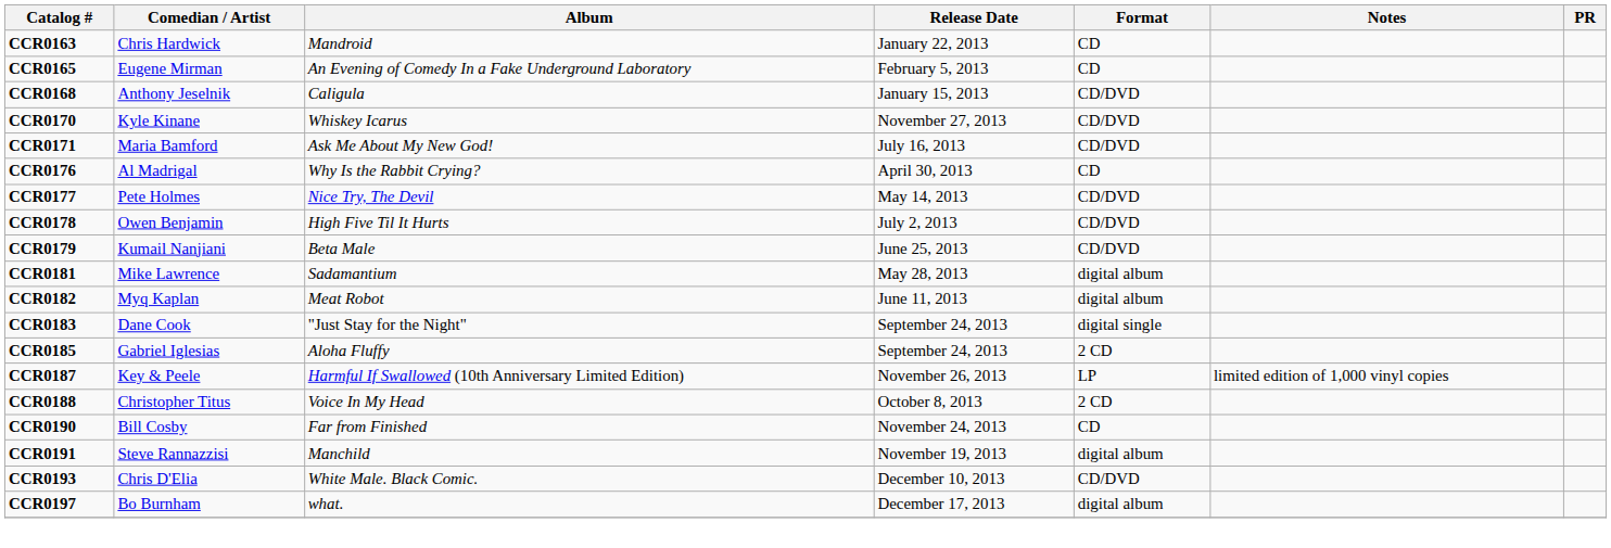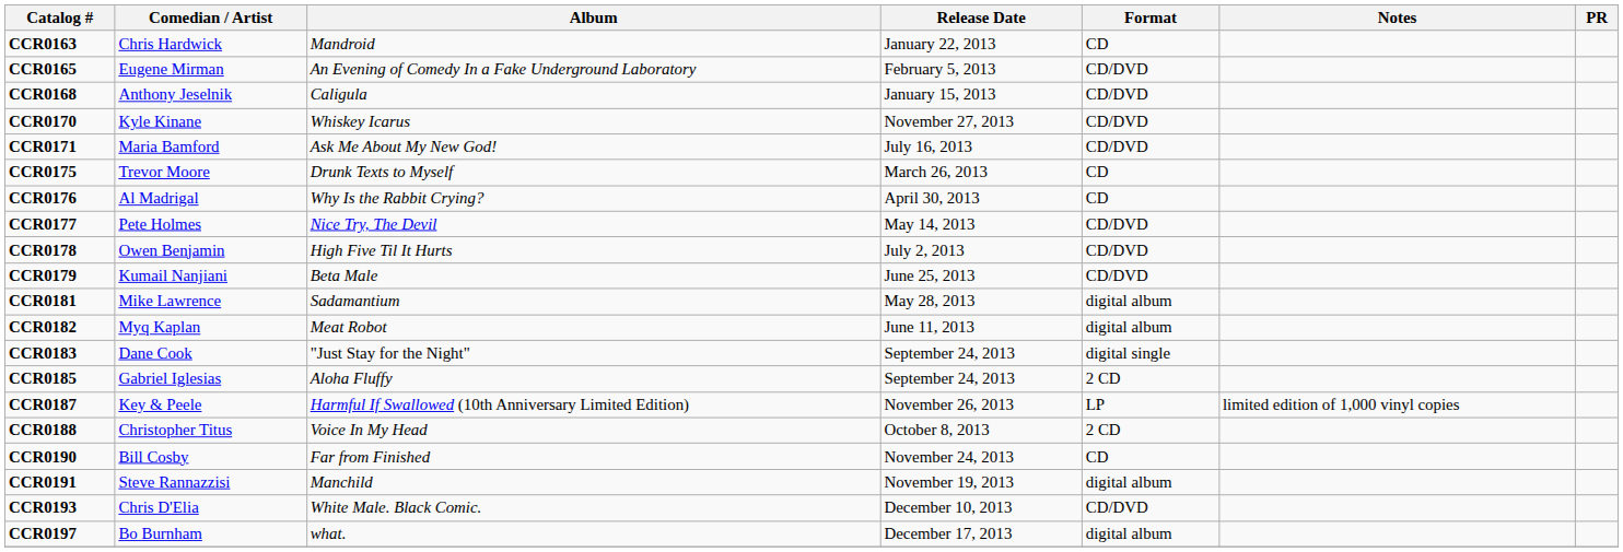 <table class="wikitable sortable" width="80%">
 <tr>
 <th scope="col" class="unsortable">Catalog #</th>
 <th scope="col" class="unsortable">Comedian / Artist</th>
 <th scope="col" class="unsortable">Album</th>
 <th scope="col" class="unsortable">Release Date</th>
 <th scope="col" class="unsortable">Format</th>
 <th scope="col" class="unsortable">Notes</th>
 <th scope="col" class="unsortable">PR</th>
 </tr>
 <tr --->
 <td><strong>CCR0163</strong></td>
 <td><a href='#'>Chris Hardwick</a></td>
 <td><em>Mandroid </em></td>
 <td>January 22, 2013</td>
 <td>CD</td>
 <td></td>
 <td></td>
 </tr>
 <tr --->
 <td><strong>CCR0165</strong></td>
 <td><a href='#'>Eugene Mirman</a></td>
 <td><em>An Evening of Comedy In a Fake Underground Laboratory</em></td>
 <td>February 5, 2013</td>
-<td>CD</td>
+<td>CD/DVD</td>
 <td></td>
 <td></td>
 </tr>
 <tr --->
 <td><strong>CCR0168</strong></td>
 <td><a href='#'>Anthony Jeselnik</a></td>
 <td><em>Caligula</em></td>
 <td>January 15, 2013</td>
 <td>CD/DVD</td>
 <td></td>
 <td></td>
 </tr>
 <tr --->
 <td><strong>CCR0170</strong></td>
 <td><a href='#'>Kyle Kinane</a></td>
 <td><em>Whiskey Icarus</em></td>
 <td>November 27, 2013</td>
 <td>CD/DVD</td>
 <td></td>
 <td></td>
 </tr>
 <tr --->
 <td><strong>CCR0171</strong></td>
 <td><a href='#'>Maria Bamford</a></td>
 <td><em>Ask Me About My New God!</em></td>
 <td>July 16, 2013</td>
 <td>CD/DVD</td>
+<td></td>
+<td></td>
+</tr>
+<tr --->
+<td><strong>CCR0175</strong></td>
+<td><a href='#'>Trevor Moore</a></td>
+<td><em>Drunk Texts to Myself</em></td>
+<td>March 26, 2013</td>
+<td>CD</td>
 <td></td>
 <td></td>
 </tr>
 <tr --->
 <td><strong>CCR0176</strong></td>
 <td><a href='#'>Al Madrigal</a></td>
 <td><em>Why Is the Rabbit Crying?</em></td>
 <td>April 30, 2013</td>
 <td>CD</td>
 <td></td>
 <td></td>
 </tr>
 <tr --->
 <td><strong>CCR0177</strong></td>
 <td><a href='#'>Pete Holmes</a></td>
 <td><em><a href='#'>Nice Try, The Devil</a></em></td>
 <td>May 14, 2013</td>
 <td>CD/DVD</td>
 <td></td>
 <td></td>
 </tr>
 <tr --->
 <td><strong>CCR0178</strong></td>
 <td><a href='#'>Owen Benjamin</a></td>
 <td><em>High Five Til It Hurts</em></td>
 <td>July 2, 2013</td>
 <td>CD/DVD</td>
 <td></td>
 <td></td>
 </tr>
 <tr --->
 <td><strong>CCR0179</strong></td>
 <td><a href='#'>Kumail Nanjiani</a></td>
 <td><em>Beta Male</em></td>
 <td>June 25, 2013</td>
 <td>CD/DVD</td>
 <td></td>
 <td></td>
 </tr>
 <tr --->
 <td><strong>CCR0181</strong></td>
 <td><a href='#'>Mike Lawrence</a></td>
 <td><em>Sadamantium</em></td>
 <td>May 28, 2013</td>
 <td>digital album</td>
 <td></td>
 <td></td>
 </tr>
 <tr --->
 <td><strong>CCR0182</strong></td>
 <td><a href='#'>Myq Kaplan</a></td>
 <td><em>Meat Robot</em></td>
 <td>June 11, 2013</td>
 <td>digital album</td>
 <td></td>
 <td></td>
 </tr>
 <tr --->
 <td><strong>CCR0183</strong></td>
 <td><a href='#'>Dane Cook</a></td>
 <td>"Just Stay for the Night"</td>
 <td>September 24, 2013</td>
 <td>digital single</td>
 <td></td>
 <td></td>
 </tr>
 <tr -->
 <td><strong>CCR0185</strong></td>
 <td><a href='#'>Gabriel Iglesias</a></td>
 <td><em>Aloha Fluffy</em></td>
 <td>September 24, 2013</td>
 <td>2 CD</td>
 <td></td>
 <td></td>
 </tr>
 <tr --->
 <td><strong>CCR0187</strong></td>
 <td><a href='#'>Key & Peele</a></td>
 <td><em><a href='#'>Harmful If Swallowed</a></em> (10th Anniversary Limited Edition)</td>
 <td>November 26, 2013</td>
 <td>LP</td>
 <td>limited edition of 1,000 vinyl copies</td>
 <td></td>
 </tr>
 <tr --->
 <td><strong>CCR0188</strong></td>
 <td><a href='#'>Christopher Titus</a></td>
 <td><em>Voice In My Head</em></td>
 <td>October 8, 2013</td>
 <td>2 CD</td>
 <td></td>
 <td></td>
 </tr>
 <tr --->
 <td><strong>CCR0190</strong></td>
 <td><a href='#'>Bill Cosby</a></td>
 <td><em>Far from Finished</em></td>
 <td>November 24, 2013</td>
 <td>CD</td>
 <td></td>
 <td></td>
 </tr>
 <tr --->
 <td><strong>CCR0191</strong></td>
 <td><a href='#'>Steve Rannazzisi</a></td>
 <td><em>Manchild</em></td>
 <td>November 19, 2013</td>
 <td>digital album</td>
 <td></td>
 <td></td>
 </tr>
 <tr --->
 <td><strong>CCR0193</strong></td>
 <td><a href='#'>Chris D'Elia</a></td>
 <td><em>White Male. Black Comic.</em></td>
 <td>December 10, 2013</td>
 <td>CD/DVD</td>
 <td></td>
 <td></td>
 </tr>
 <tr --->
 <td><strong>CCR0197</strong></td>
 <td><a href='#'>Bo Burnham</a></td>
 <td><em>what.</em></td>
 <td>December 17, 2013</td>
 <td>digital album</td>
 <td></td>
 <td></td>
 </tr>
 <tr --->
 </tr>
 </table>
